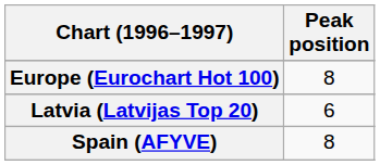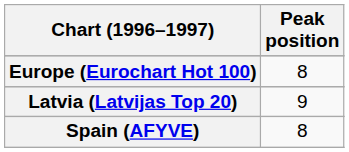 <table class="wikitable sortable plainrowheaders" style="text-align:center">
 <tr>
 <th>Chart (1996–1997)</th>
 <th>Peak<br>position</th>
 </tr>
 <tr>
 </tr>
 <tr>
 </tr>
 <tr>
 </tr>
 <tr>
 </tr>
 <tr>
 </tr>
 <tr>
 <th scope="row">Europe (<a href='#'>Eurochart Hot 100</a>)</th>
 <td>8</td>
 </tr>
 <tr>
 </tr>
 <tr>
 <th scope="row">Latvia (<a href='#'>Latvijas Top 20</a>)</th>
-<td align="center">6</td>
+<td align="center">9</td>
 </tr>
 <tr>
 </tr>
 <tr>
 </tr>
 <tr>
 <th scope="row">Spain (<a href='#'>AFYVE</a>)</th>
 <td>8</td>
 </tr>
 <tr>
 </tr>
 <tr>
 </tr>
 <tr>
 </tr>
 <tr>
 </tr>
 <tr>
 </tr>
 </table>
